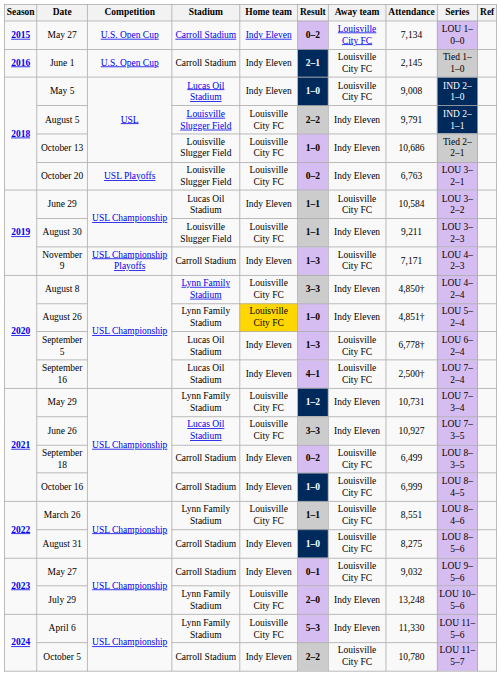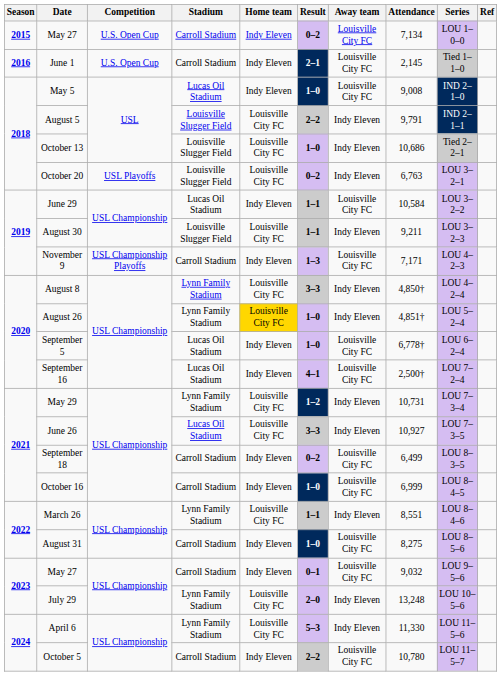 <table class="wikitable" style="text-align: center; width: 100%; font-size: 12px">
 <tr>
 <th>Season</th>
 <th>Date</th>
 <th>Competition</th>
 <th>Stadium</th>
 <th>Home team</th>
 <th>Result</th>
 <th>Away team</th>
 <th>Attendance</th>
 <th>Series</th>
 <th>Ref</th>
 </tr>
 <tr>
 <td rowspan="1"><strong><a href='#'>2015</a></strong></td>
 <td>May 27</td>
 <td rowspan="1"><a href='#'>U.S. Open Cup</a></td>
 <td><a href='#'>Carroll Stadium</a></td>
 <td><a href='#'>Indy Eleven</a></td>
 <td style="background:#D5BDF2;color:black;"><strong>0–2</strong></td>
 <td><a href='#'>Louisville City FC</a></td>
 <td>7,134</td>
 <td style="background:#D5BDF2;color:black;">LOU 1–0–0</td>
 <td></td>
 </tr>
 <tr>
 <td rowspan="1"><strong><a href='#'>2016</a></strong></td>
 <td>June 1</td>
 <td rowspan="1"><a href='#'>U.S. Open Cup</a></td>
 <td>Carroll Stadium</td>
 <td>Indy Eleven</td>
 <td style="background:#00295c;color:white;"><strong>2–1</strong></td>
 <td>Louisville City FC</td>
 <td>2,145</td>
 <td style="background:#CCCCCC;color:black;">Tied 1–1–0</td>
 <td></td>
 </tr>
 <tr>
 <td rowspan="4"><strong><a href='#'>2018</a></strong></td>
 <td>May 5</td>
 <td rowspan="3"><a href='#'>USL</a></td>
 <td><a href='#'>Lucas Oil Stadium</a></td>
 <td>Indy Eleven</td>
 <td style="background:#00295c;color:white;"><strong>1–0</strong></td>
 <td>Louisville City FC</td>
 <td>9,008</td>
 <td style="background:#00295c;color:white;">IND 2–1–0</td>
 <td></td>
 </tr>
 <tr>
 <td>August 5</td>
 <td><a href='#'>Louisville Slugger Field</a></td>
 <td>Louisville City FC</td>
 <td style="background:#CCCCCC;color:black;"><strong>2–2</strong></td>
 <td>Indy Eleven</td>
 <td>9,791</td>
 <td style="background:#00295c;color:white;">IND 2–1–1</td>
 <td></td>
 </tr>
 <tr>
 <td>October 13</td>
 <td>Louisville Slugger Field</td>
 <td>Louisville City FC</td>
 <td style="background:#D5BDF2;color:black;"><strong>1–0</strong></td>
 <td>Indy Eleven</td>
 <td>10,686</td>
 <td style="background:#CCCCCC;color:black;">Tied 2–2–1</td>
 <td></td>
 </tr>
 <tr>
 <td>October 20</td>
 <td rowspan="1"><a href='#'>USL Playoffs</a></td>
 <td>Louisville Slugger Field</td>
 <td>Louisville City FC</td>
 <td style="background:#D5BDF2;color:black;"><strong>0–2</strong></td>
 <td>Indy Eleven</td>
 <td>6,763</td>
 <td style="background:#D5BDF2;color:black;">LOU 3–2–1</td>
 <td></td>
 </tr>
 <tr>
 <td rowspan="3"><strong><a href='#'>2019</a></strong></td>
 <td>June 29</td>
 <td rowspan="2"><a href='#'>USL Championship</a></td>
 <td>Lucas Oil Stadium</td>
 <td>Indy Eleven</td>
 <td style="background:#CCCCCC;color:black;"><strong>1–1</strong></td>
 <td>Louisville City FC</td>
 <td>10,584</td>
 <td style="background:#D5BDF2;color:black;">LOU 3–2–2</td>
 <td></td>
 </tr>
 <tr>
 <td>August 30</td>
 <td>Louisville Slugger Field</td>
 <td>Louisville City FC</td>
 <td style="background:#CCCCCC;color:black;"><strong>1–1</strong></td>
 <td>Indy Eleven</td>
 <td>9,211</td>
 <td style="background:#D5BDF2;color:black;">LOU 3–2–3</td>
 <td></td>
 </tr>
 <tr>
 <td>November 9</td>
 <td rowspan="1"><a href='#'>USL Championship Playoffs</a></td>
 <td>Carroll Stadium</td>
 <td>Indy Eleven</td>
 <td style="background:#D5BDF2;color:black;"><strong>1–3</strong></td>
 <td>Louisville City FC</td>
 <td>7,171</td>
 <td style="background:#D5BDF2;color:black;">LOU 4–2–3</td>
 <td></td>
 </tr>
 <tr>
 <td rowspan="4"><strong><a href='#'>2020</a></strong></td>
 <td>August 8</td>
 <td rowspan="4"><a href='#'>USL Championship</a></td>
 <td><a href='#'>Lynn Family Stadium</a></td>
 <td>Louisville City FC</td>
 <td style="background:#CCCCCC;color:black;"><strong>3–3</strong></td>
 <td>Indy Eleven</td>
 <td>4,850†</td>
 <td style="background:#D5BDF2;color:black;">LOU 4–2–4</td>
 <td></td>
 </tr>
 <tr>
 <td>August 26</td>
 <td>Lynn Family Stadium</td>
 <td style="background: gold;">Louisville City FC</td>
 <td style="background:#D5BDF2;color:black;"><strong>1–0</strong></td>
 <td>Indy Eleven</td>
 <td>4,851†</td>
 <td style="background:#D5BDF2;color:black;">LOU 5–2–4</td>
 <td></td>
 </tr>
 <tr>
 <td>September 5</td>
 <td>Lucas Oil Stadium</td>
 <td>Indy Eleven</td>
-<td style="background:#D5BDF2;color:black;"><strong>1–3</strong></td>
+<td style="background:#D5BDF2;color:black;"><strong>1–0</strong></td>
 <td>Louisville City FC</td>
 <td>6,778†</td>
 <td style="background:#D5BDF2;color:black;">LOU 6–2–4</td>
 <td></td>
 </tr>
 <tr>
 <td>September 16</td>
 <td>Lucas Oil Stadium</td>
 <td>Indy Eleven</td>
 <td style="background:#D5BDF2;color:black;"><strong>4–1</strong></td>
 <td>Louisville City FC</td>
 <td>2,500†</td>
 <td style="background:#D5BDF2;color:black;">LOU 7–2–4</td>
 <td></td>
 </tr>
 <tr>
 <td rowspan="4"><strong><a href='#'>2021</a></strong></td>
 <td>May 29</td>
 <td rowspan="4"><a href='#'>USL Championship</a></td>
 <td>Lynn Family Stadium</td>
 <td>Louisville City FC</td>
 <td style="background:#00295c;color:white;"><strong>1–2</strong></td>
 <td>Indy Eleven</td>
 <td>10,731</td>
 <td style="background:#D5BDF2;color:black;">LOU 7–3–4</td>
 <td></td>
 </tr>
 <tr>
 <td>June 26</td>
 <td><a href='#'>Lucas Oil Stadium</a></td>
 <td>Louisville City FC</td>
 <td style="background:#CCCCCC;color:black;"><strong>3–3</strong></td>
 <td>Indy Eleven</td>
 <td>10,927</td>
 <td style="background:#D5BDF2;color:black;">LOU 7–3–5</td>
 <td></td>
 </tr>
 <tr>
 <td>September 18</td>
 <td>Carroll Stadium</td>
 <td>Indy Eleven</td>
 <td style="background:#D5BDF2;color:black;"><strong>0–2</strong></td>
 <td>Louisville City FC</td>
 <td>6,499</td>
 <td style="background:#D5BDF2;color:black;">LOU 8–3–5</td>
 <td></td>
 </tr>
 <tr>
 <td>October 16</td>
 <td>Carroll Stadium</td>
 <td>Indy Eleven</td>
 <td style="background:#00295c;color:white;"><strong>1–0</strong></td>
 <td>Louisville City FC</td>
 <td>6,999</td>
 <td style="background:#D5BDF2;color:black;">LOU 8–4–5</td>
 <td></td>
 </tr>
 <tr>
 <td rowspan="2"><strong><a href='#'>2022</a></strong></td>
 <td>March 26</td>
 <td rowspan="2"><a href='#'>USL Championship</a></td>
 <td>Lynn Family Stadium</td>
 <td>Louisville City FC</td>
 <td style="background:#CCCCCC;color:black;"><strong>1–1</strong></td>
-<td>Louisville City FC</td>
+<td>Indy Eleven</td>
 <td>8,551</td>
 <td style="background:#D5BDF2;color:black;">LOU 8–4–6</td>
 <td></td>
 </tr>
 <tr>
 <td>August 31</td>
 <td>Carroll Stadium</td>
 <td>Indy Eleven</td>
 <td style="background:#00295c;color:white;"><strong>1–0</strong></td>
 <td>Louisville City FC</td>
 <td>8,275</td>
 <td style="background:#D5BDF2;color:black;">LOU 8–5–6</td>
 <td></td>
 </tr>
 <tr>
 <td rowspan="2"><strong><a href='#'>2023</a></strong></td>
 <td>May 27</td>
 <td rowspan="2"><a href='#'>USL Championship</a></td>
 <td>Carroll Stadium</td>
 <td>Indy Eleven</td>
 <td style="background:#D5BDF2;color:black;"><strong>0–1</strong></td>
 <td>Louisville City FC</td>
 <td>9,032</td>
 <td style="background:#D5BDF2;color:black;">LOU 9–5–6</td>
 <td></td>
 </tr>
 <tr>
 <td>July 29</td>
 <td>Lynn Family Stadium</td>
 <td>Louisville City FC</td>
 <td style="background:#D5BDF2;color:black;"><strong>2–0</strong></td>
 <td>Indy Eleven</td>
 <td>13,248</td>
 <td style="background:#D5BDF2;color:black;">LOU 10–5–6</td>
 <td></td>
 </tr>
 <tr>
 <td rowspan="2"><strong><a href='#'>2024</a></strong></td>
 <td>April 6</td>
 <td rowspan="2"><a href='#'>USL Championship</a></td>
 <td>Lynn Family Stadium</td>
 <td>Louisville City FC</td>
 <td style="background:#D5BDF2;color:black;"><strong>5–3</strong></td>
 <td>Indy Eleven</td>
 <td>11,330</td>
 <td style="background:#D5BDF2;color:black;">LOU 11–5–6</td>
 <td></td>
 </tr>
 <tr>
 <td>October 5</td>
 <td>Carroll Stadium</td>
 <td>Indy Eleven</td>
 <td style="background:#CCCCCC;color:black;"><strong>2–2</strong></td>
 <td>Louisville City FC</td>
 <td>10,780</td>
 <td style="background:#D5BDF2;color:black;">LOU 11–5–7</td>
 <td></td>
 </tr>
 </table>
